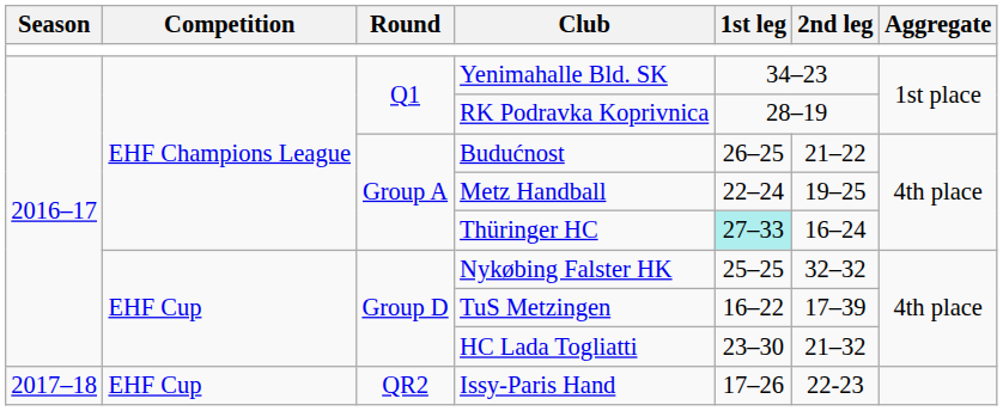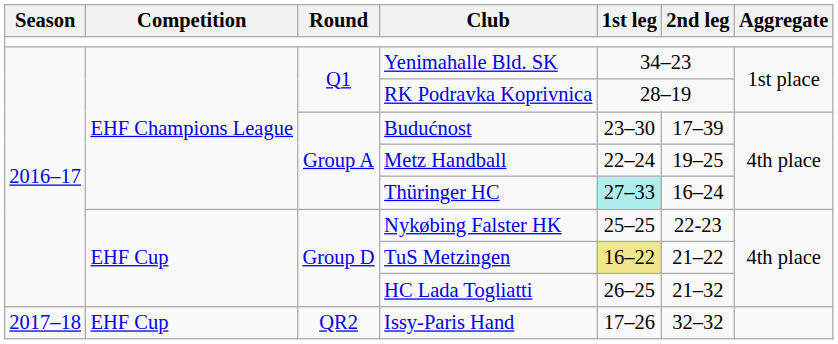 <table class="wikitable">
 <tr>
 <th>Season</th>
 <th>Competition</th>
 <th>Round</th>
 <th>Club</th>
 <th>1st leg</th>
 <th>2nd leg</th>
 <th>Aggregate</th>
 </tr>
 <tr>
 <td colspan="7" bgcolor=white></td>
 </tr>
 <tr>
 <td rowspan="8"><a href='#'>2016–17</a></td>
 <td rowspan="5"><a href='#'>EHF Champions League</a></td>
 <td rowspan="2" style="text-align:center;"><a href='#'>Q1</a></td>
 <td> <a href='#'>Yenimahalle Bld. SK</a></td>
 <td colspan="2" style="text-align:center;">34–23</td>
 <td rowspan="2" style="text-align:center;">1st place</td>
 </tr>
 <tr>
 <td> <a href='#'>RK Podravka Koprivnica</a></td>
 <td colspan="2" style="text-align:center;">28–19</td>
 </tr>
 <tr>
 <td rowspan="3" style="text-align:center;"><a href='#'>Group A</a></td>
 <td> <a href='#'>Budućnost</a></td>
-<td style="text-align:center;">26–25</td>
-<td style="text-align:center;">21–22</td>
+<td style="text-align:center;">23–30</td>
+<td style="text-align:center;">17–39</td>
 <td rowspan="3" style="text-align:center;">4th place</td>
 </tr>
 <tr>
 <td> <a href='#'>Metz Handball</a></td>
 <td style="text-align:center;">22–24</td>
 <td style="text-align:center;">19–25</td>
 </tr>
 <tr>
 <td> <a href='#'>Thüringer HC</a></td>
 <td style="background: paleturquoise; text-align:center;">27–33</td>
 <td style="text-align:center;">16–24</td>
 </tr>
 <tr>
 <td rowspan="3"><a href='#'>EHF Cup</a></td>
 <td rowspan="3" style="text-align:center;"><a href='#'>Group D</a></td>
 <td> <a href='#'>Nykøbing Falster HK</a></td>
 <td style="text-align:center;">25–25</td>
-<td style="text-align:center;">32–32</td>
+<td style="text-align:center;">22-23</td>
 <td rowspan="3" style="text-align:center;">4th place</td>
 </tr>
 <tr>
 <td> <a href='#'>TuS Metzingen</a></td>
-<td style="text-align:center;">16–22</td>
-<td style="text-align:center;">17–39</td>
+<td style="background: khaki; text-align:center;">16–22</td>
+<td style="text-align:center;">21–22</td>
 </tr>
 <tr>
 <td> <a href='#'>HC Lada Togliatti</a></td>
-<td style="text-align:center;">23–30</td>
+<td style="text-align:center;">26–25</td>
 <td style="text-align:center;">21–32</td>
 </tr>
 <tr>
 <td rowspan="2"><a href='#'>2017–18</a></td>
 <td rowspan="2"><a href='#'>EHF Cup</a></td>
 <td style="text-align:center;"><a href='#'>QR2</a></td>
 <td> <a href='#'>Issy-Paris Hand</a></td>
 <td style="text-align:center;">17–26</td>
-<td style="text-align:center;">22-23</td>
+<td style="text-align:center;">32–32</td>
 <td style="text-align:center;"></td>
 </tr>
 </table>
